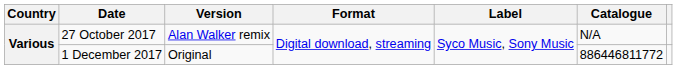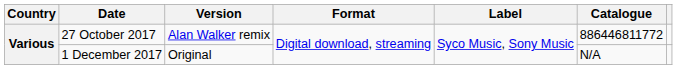 <table class="wikitable plainrowheaders">
 <tr>
 <th scope="col">Country</th>
 <th scope="col">Date</th>
 <th scope="col">Version</th>
 <th scope="col">Format</th>
 <th scope="col">Label</th>
 <th scope="col">Catalogue</th>
 <th scope="col"></th>
 </tr>
 <tr>
 <th scope="row" rowspan="2">Various</th>
 <td>27 October 2017</td>
 <td><a href='#'>Alan Walker</a> remix</td>
 <td rowspan="2"><a href='#'>Digital download</a>, <a href='#'>streaming</a></td>
 <td rowspan="2"><a href='#'>Syco Music</a>, <a href='#'>Sony Music</a></td>
-<td>N/A</td>
+<td>886446811772</td>
 <td></td>
 </tr>
 <tr>
 <td>1 December 2017</td>
 <td>Original</td>
-<td>886446811772</td>
+<td>N/A</td>
 <td></td>
 </tr>
 </table>
